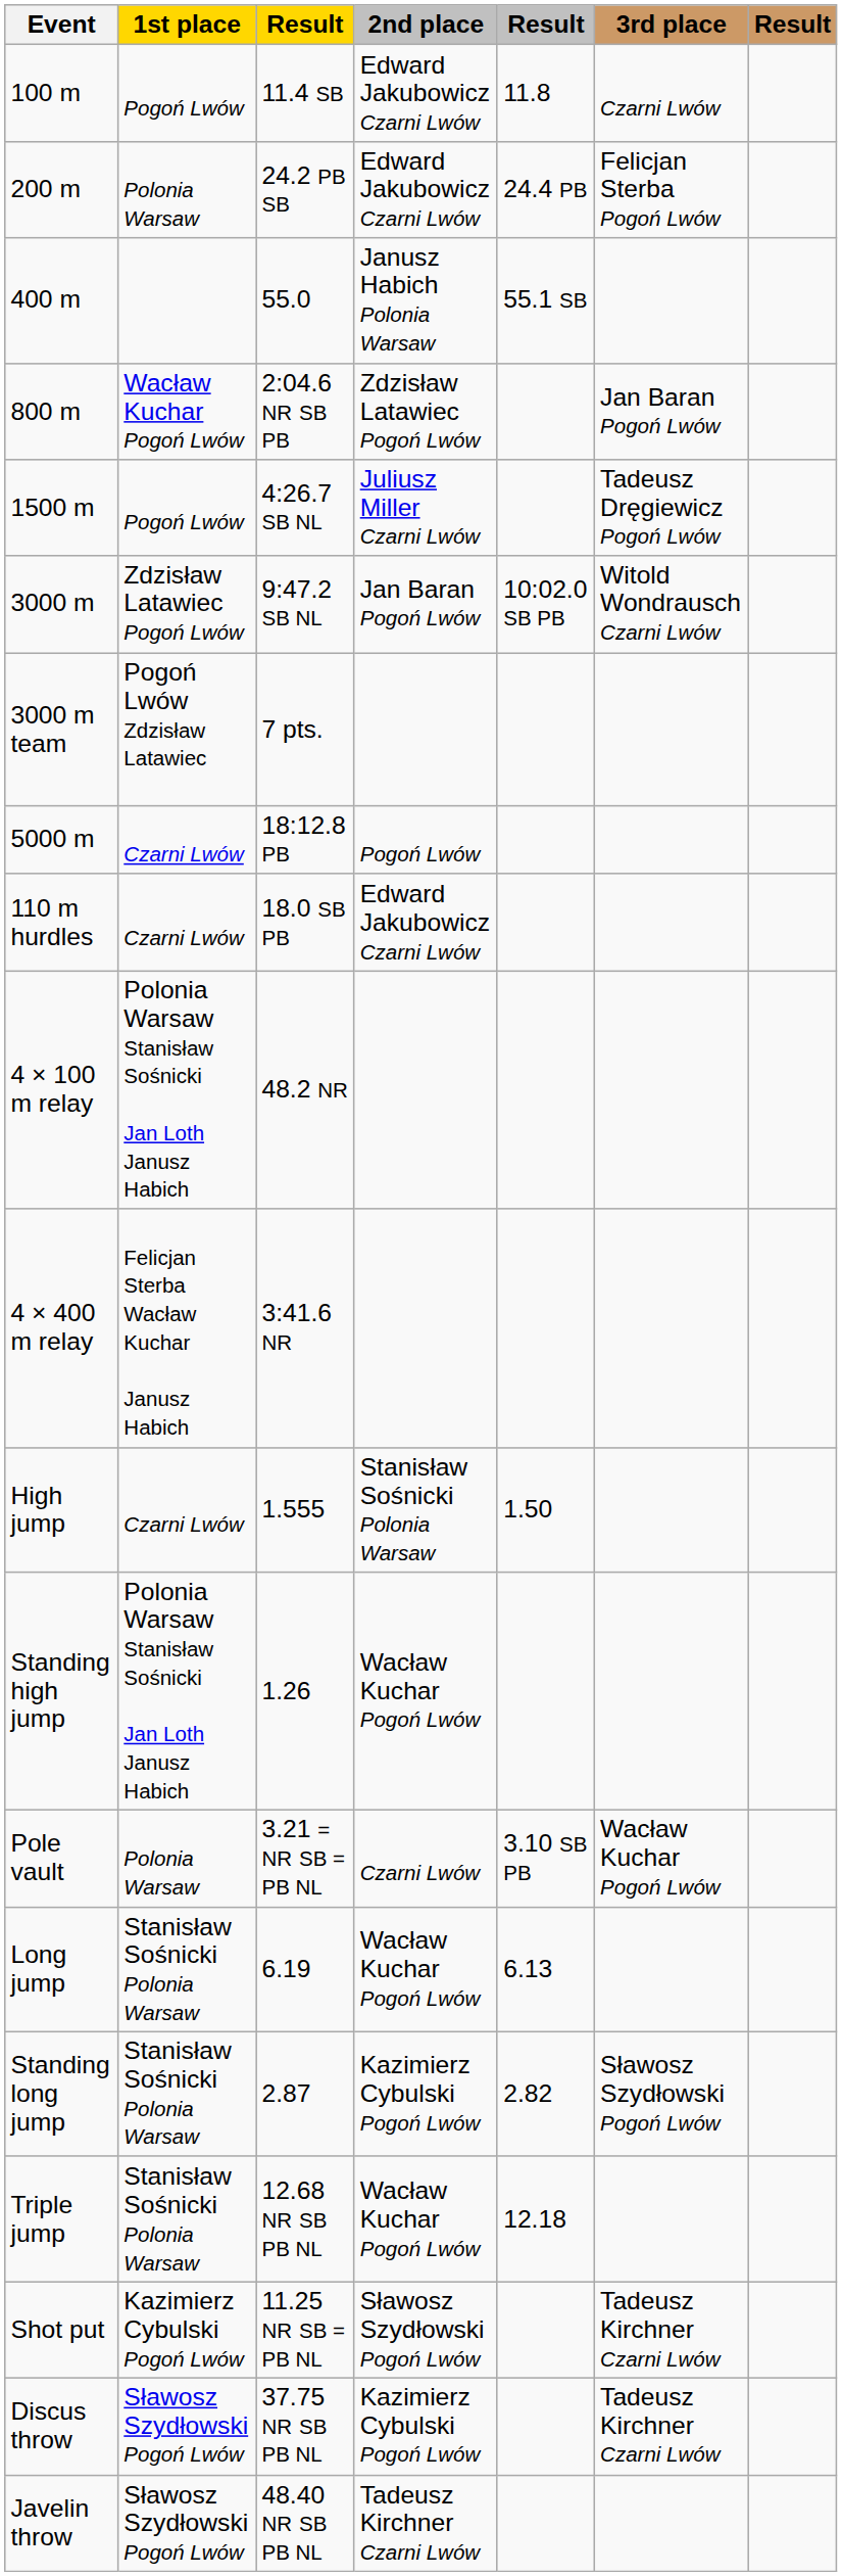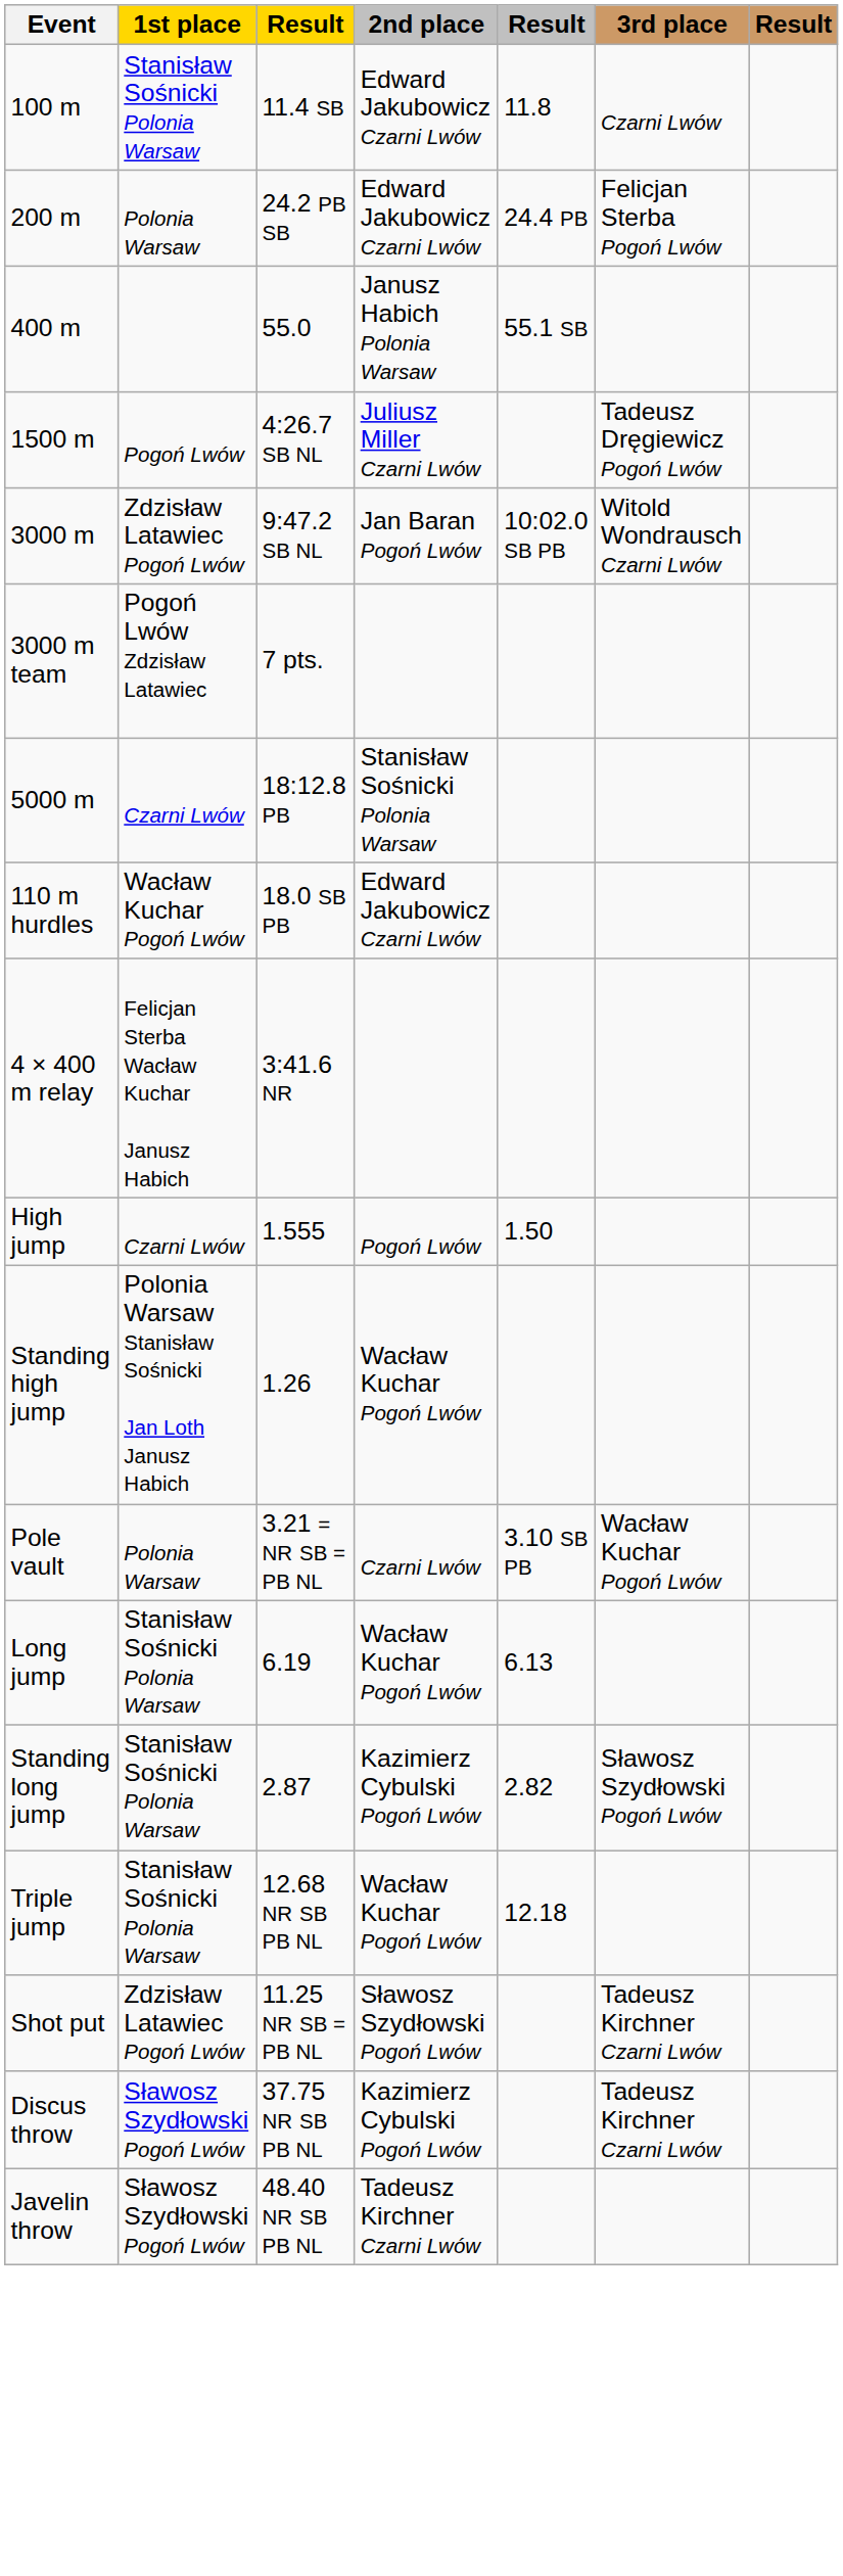 <table class="wikitable" style="width:85%">
 <tr>
 <th>Event</th>
 <th style="text-align:center; background:gold;"> <strong>1st place</strong></th>
 <th style="text-align:center; background:gold;">Result</th>
 <th style="text-align:center; background:silver;"> <strong>2nd place</strong></th>
 <th style="text-align:center; background:silver;">Result</th>
 <th style="text-align:center; background:#CC9966;"> <strong>3rd place</strong></th>
 <th style="text-align:center; background:#CC9966;">Result</th>
 </tr>
 <tr>
 <td>100 m</td>
-<td><br><small><em>Pogoń Lwów</em></small></td>
+<td><a href='#'>Stanisław Sośnicki</a><br><small><em><a href='#'>Polonia Warsaw</a></em></small></td>
 <td>11.4 <small>SB</small></td>
 <td>Edward Jakubowicz<br><small><em>Czarni Lwów</em></small></td>
 <td>11.8</td>
 <td><br><small><em>Czarni Lwów</em></small></td>
 <td></td>
 </tr>
 <tr>
 <td>200 m</td>
 <td><br><small><em>Polonia Warsaw</em></small></td>
 <td>24.2 <small>PB SB</small></td>
 <td>Edward Jakubowicz<br><small><em>Czarni Lwów</em></small></td>
 <td>24.4 <small>PB</small></td>
 <td>Felicjan Sterba<br><small><em>Pogoń Lwów</em></small></td>
 <td></td>
 </tr>
 <tr>
 <td>400 m</td>
 <td><br><small><em></em></small></td>
 <td>55.0</td>
 <td>Janusz Habich<br><small><em>Polonia Warsaw</em></small></td>
 <td>55.1 <small>SB</small></td>
 <td></td>
-<td></td>
-</tr>
-<tr>
-<td>800 m</td>
-<td><a href='#'>Wacław Kuchar</a><br><small><em>Pogoń Lwów</em></small></td>
-<td>2:04.6 <small>NR</small> <small>SB PB</small></td>
-<td>Zdzisław Latawiec<br><small><em>Pogoń Lwów</em></small></td>
-<td></td>
-<td>Jan Baran<br><small><em>Pogoń Lwów</em></small></td>
 <td></td>
 </tr>
 <tr>
 <td>1500 m</td>
 <td><br><small><em>Pogoń Lwów</em></small></td>
 <td>4:26.7 <small>SB NL</small></td>
 <td><a href='#'>Juliusz Miller</a><br><small><em>Czarni Lwów</em></small></td>
 <td></td>
 <td>Tadeusz Dręgiewicz<br><small><em>Pogoń Lwów</em></small></td>
 <td></td>
 </tr>
 <tr>
 <td>3000 m</td>
 <td>Zdzisław Latawiec<br><small><em>Pogoń Lwów</em></small></td>
 <td>9:47.2 <small>SB NL</small></td>
 <td>Jan Baran<br><small><em>Pogoń Lwów</em></small></td>
 <td>10:02.0 <small>SB PB</small></td>
 <td>Witold Wondrausch<br><small><em>Czarni Lwów</em></small></td>
 <td></td>
 </tr>
 <tr>
 <td>3000 m team</td>
 <td>Pogoń Lwów<small><br>Zdzisław Latawiec<br><br></small></td>
 <td>7 pts.</td>
 <td></td>
 <td></td>
 <td></td>
 <td></td>
 </tr>
 <tr>
 <td>5000 m</td>
 <td><br><small><em><a href='#'>Czarni Lwów</a></em></small></td>
 <td>18:12.8 <small>PB</small></td>
-<td><br><small><em>Pogoń Lwów</em></small></td>
+<td>Stanisław Sośnicki<br><small><em>Polonia Warsaw</em></small></td>
 <td></td>
 <td></td>
 <td></td>
 </tr>
 <tr>
 <td>110 m hurdles</td>
-<td><br><small><em>Czarni Lwów</em></small></td>
+<td>Wacław Kuchar<br><small><em>Pogoń Lwów</em></small></td>
 <td>18.0 <small>SB PB</small></td>
 <td>Edward Jakubowicz<br><small><em>Czarni Lwów</em></small></td>
-<td></td>
-<td></td>
-<td></td>
-</tr>
-<tr>
-<td>4 × 100 m relay</td>
-<td>Polonia Warsaw<small><br>Stanisław Sośnicki<br><br><a href='#'>Jan Loth</a><br>Janusz Habich</small></td>
-<td>48.2 <small>NR</small></td>
-<td></td>
 <td></td>
 <td></td>
 <td></td>
 </tr>
 <tr>
 <td>4 × 400 m relay</td>
 <td><small><br>Felicjan Sterba<br>Wacław Kuchar<br><br>Janusz Habich</small></td>
 <td>3:41.6 <small>NR</small></td>
 <td></td>
 <td></td>
 <td></td>
 <td></td>
 </tr>
 <tr>
 <td>High jump</td>
 <td><br><small><em>Czarni Lwów</em></small></td>
 <td>1.555</td>
-<td>Stanisław Sośnicki<br><small><em>Polonia Warsaw</em></small></td>
+<td><br><small><em>Pogoń Lwów</em></small></td>
 <td>1.50</td>
 <td></td>
 <td></td>
 </tr>
 <tr>
 <td>Standing high jump</td>
 <td>Polonia Warsaw<small><br>Stanisław Sośnicki<br><br><a href='#'>Jan Loth</a><br>Janusz Habich</small></td>
 <td>1.26</td>
 <td>Wacław Kuchar<br><small><em>Pogoń Lwów</em></small></td>
 <td></td>
 <td></td>
 <td></td>
 </tr>
 <tr>
 <td>Pole vault</td>
 <td><br><small><em>Polonia Warsaw</em></small></td>
 <td>3.21 <small>= NR</small> <small>SB = PB NL</small></td>
 <td><br><small><em>Czarni Lwów</em></small></td>
 <td>3.10 <small>SB PB</small></td>
 <td>Wacław Kuchar<br><small><em>Pogoń Lwów</em></small></td>
 <td></td>
 </tr>
 <tr>
 <td>Long jump</td>
 <td>Stanisław Sośnicki<br><small><em>Polonia Warsaw</em></small></td>
 <td>6.19</td>
 <td>Wacław Kuchar<br><small><em>Pogoń Lwów</em></small></td>
 <td>6.13</td>
 <td></td>
 <td></td>
 </tr>
 <tr>
 <td>Standing long jump</td>
 <td>Stanisław Sośnicki<br><small><em>Polonia Warsaw</em></small></td>
 <td>2.87</td>
 <td>Kazimierz Cybulski<br><small><em>Pogoń Lwów</em></small></td>
 <td>2.82</td>
 <td>Sławosz Szydłowski<br><small><em>Pogoń Lwów</em></small></td>
 <td></td>
 </tr>
 <tr>
 <td>Triple jump</td>
 <td>Stanisław Sośnicki<br><small><em>Polonia Warsaw</em></small></td>
 <td>12.68 <small>NR</small> <small>SB PB NL</small></td>
 <td>Wacław Kuchar<br><small><em>Pogoń Lwów</em></small></td>
 <td>12.18</td>
 <td></td>
 <td></td>
 </tr>
 <tr>
 <td>Shot put</td>
-<td>Kazimierz Cybulski<br><small><em>Pogoń Lwów</em></small></td>
+<td>Zdzisław Latawiec<br><small><em>Pogoń Lwów</em></small></td>
 <td>11.25 <small>NR</small> <small>SB = PB NL</small></td>
 <td>Sławosz Szydłowski<br><small><em>Pogoń Lwów</em></small></td>
 <td></td>
 <td>Tadeusz Kirchner<br><small><em>Czarni Lwów</em></small></td>
 <td></td>
 </tr>
 <tr>
 <td>Discus throw</td>
 <td><a href='#'>Sławosz Szydłowski</a><br><small><em>Pogoń Lwów</em></small></td>
 <td>37.75 <small>NR</small> <small>SB PB NL</small></td>
 <td>Kazimierz Cybulski<br><small><em>Pogoń Lwów</em></small></td>
 <td></td>
 <td>Tadeusz Kirchner<br><small><em>Czarni Lwów</em></small></td>
 <td></td>
 </tr>
 <tr>
 <td>Javelin throw</td>
 <td>Sławosz Szydłowski<br><small><em>Pogoń Lwów</em></small></td>
 <td>48.40 <small>NR</small> <small>SB PB NL</small></td>
 <td>Tadeusz Kirchner<br><small><em>Czarni Lwów</em></small></td>
 <td></td>
 <td></td>
 <td></td>
 </tr>
 </table>
